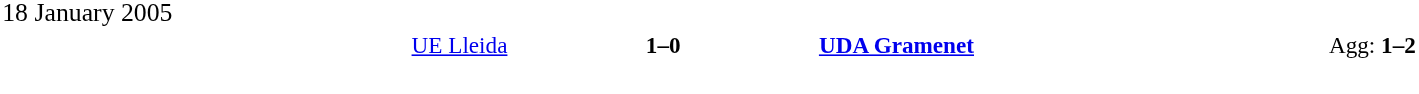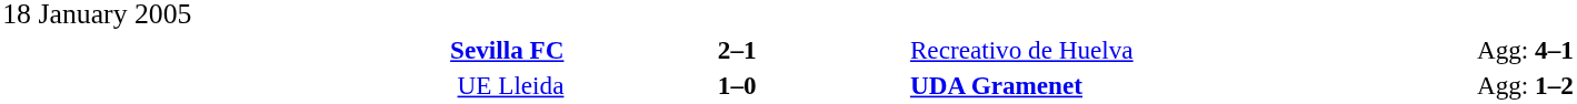 <table width=100% cellspacing=1>
 <tr>
 <th width=20%></th>
 <th width=12%></th>
 <th width=20%></th>
 <th></th>
 </tr>
 <tr>
 <td>18 January 2005</td>
 </tr>
 <tr style=font-size:90%>
+<td align=right><strong><a href='#'>Sevilla FC</a></strong></td>
+<td align=center><strong>2–1</strong></td>
+<td><a href='#'>Recreativo de Huelva</a></td>
+<td>Agg: <strong>4–1</strong></td>
+</tr>
+<tr style=font-size:90%>
 <td align=right><a href='#'>UE Lleida</a></td>
 <td align=center><strong>1–0</strong></td>
 <td><strong><a href='#'>UDA Gramenet</a></strong></td>
 <td>Agg: <strong>1–2</strong> </td>
 </tr>
 </table>
